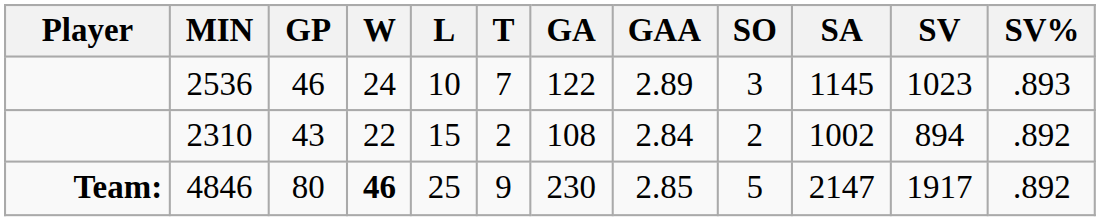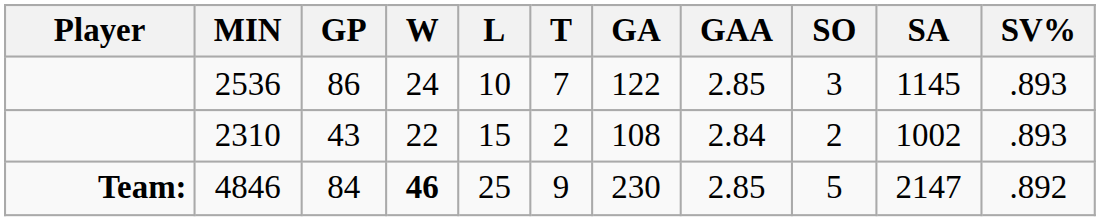 <table class="wikitable sortable" width="60%">
 <tr>
 <th bgcolor="#DDDDFF" width="10%">Player</th>
 <th width="3%" bgcolor="#DDDDFF" title="Minutes played">MIN</th>
 <th width="3%" bgcolor="#DDDDFF" title="Games played in">GP</th>
 <th width="3%" bgcolor="#DDDDFF" title="Wins">W</th>
 <th width="3%" bgcolor="#DDDDFF"title="Losses">L</th>
 <th width="3%" bgcolor="#DDDDFF" title="Ties">T</th>
 <th width="3%" bgcolor="#DDDDFF" title="Goals against">GA</th>
 <th width="3%" bgcolor="#DDDDFF" title="Goals against average">GAA</th>
 <th width="3%" bgcolor="#DDDDFF"title="Shut-outs">SO</th>
 <th width="3%" bgcolor="#DDDDFF" title="Shots against">SA</th>
-<th width="3%" bgcolor="#DDDDFF" title="Shots saved">SV</th>
 <th width="3%" bgcolor="#DDDDFF" title="Save percentage">SV%</th>
 </tr>
 <tr align="center">
 <td align="right"></td>
 <td>2536</td>
-<td>46</td>
+<td>86</td>
 <td>24</td>
 <td>10</td>
 <td>7</td>
 <td>122</td>
-<td>2.89</td>
+<td>2.85</td>
 <td>3</td>
 <td>1145</td>
-<td>1023</td>
 <td>.893</td>
 </tr>
 <tr align="center">
 <td align="right"></td>
 <td>2310</td>
 <td>43</td>
 <td>22</td>
 <td>15</td>
 <td>2</td>
 <td>108</td>
 <td>2.84</td>
 <td>2</td>
 <td>1002</td>
-<td>894</td>
-<td>.892</td>
+<td>.893</td>
 </tr>
 <tr align="center">
 <td align="right"><strong>Team:</strong></td>
 <td>4846</td>
-<td>80</td>
+<td>84</td>
 <td><strong>46</strong></td>
 <td>25</td>
 <td>9</td>
 <td>230</td>
 <td>2.85</td>
 <td>5</td>
 <td>2147</td>
-<td>1917</td>
 <td>.892</td>
 </tr>
 </table>
